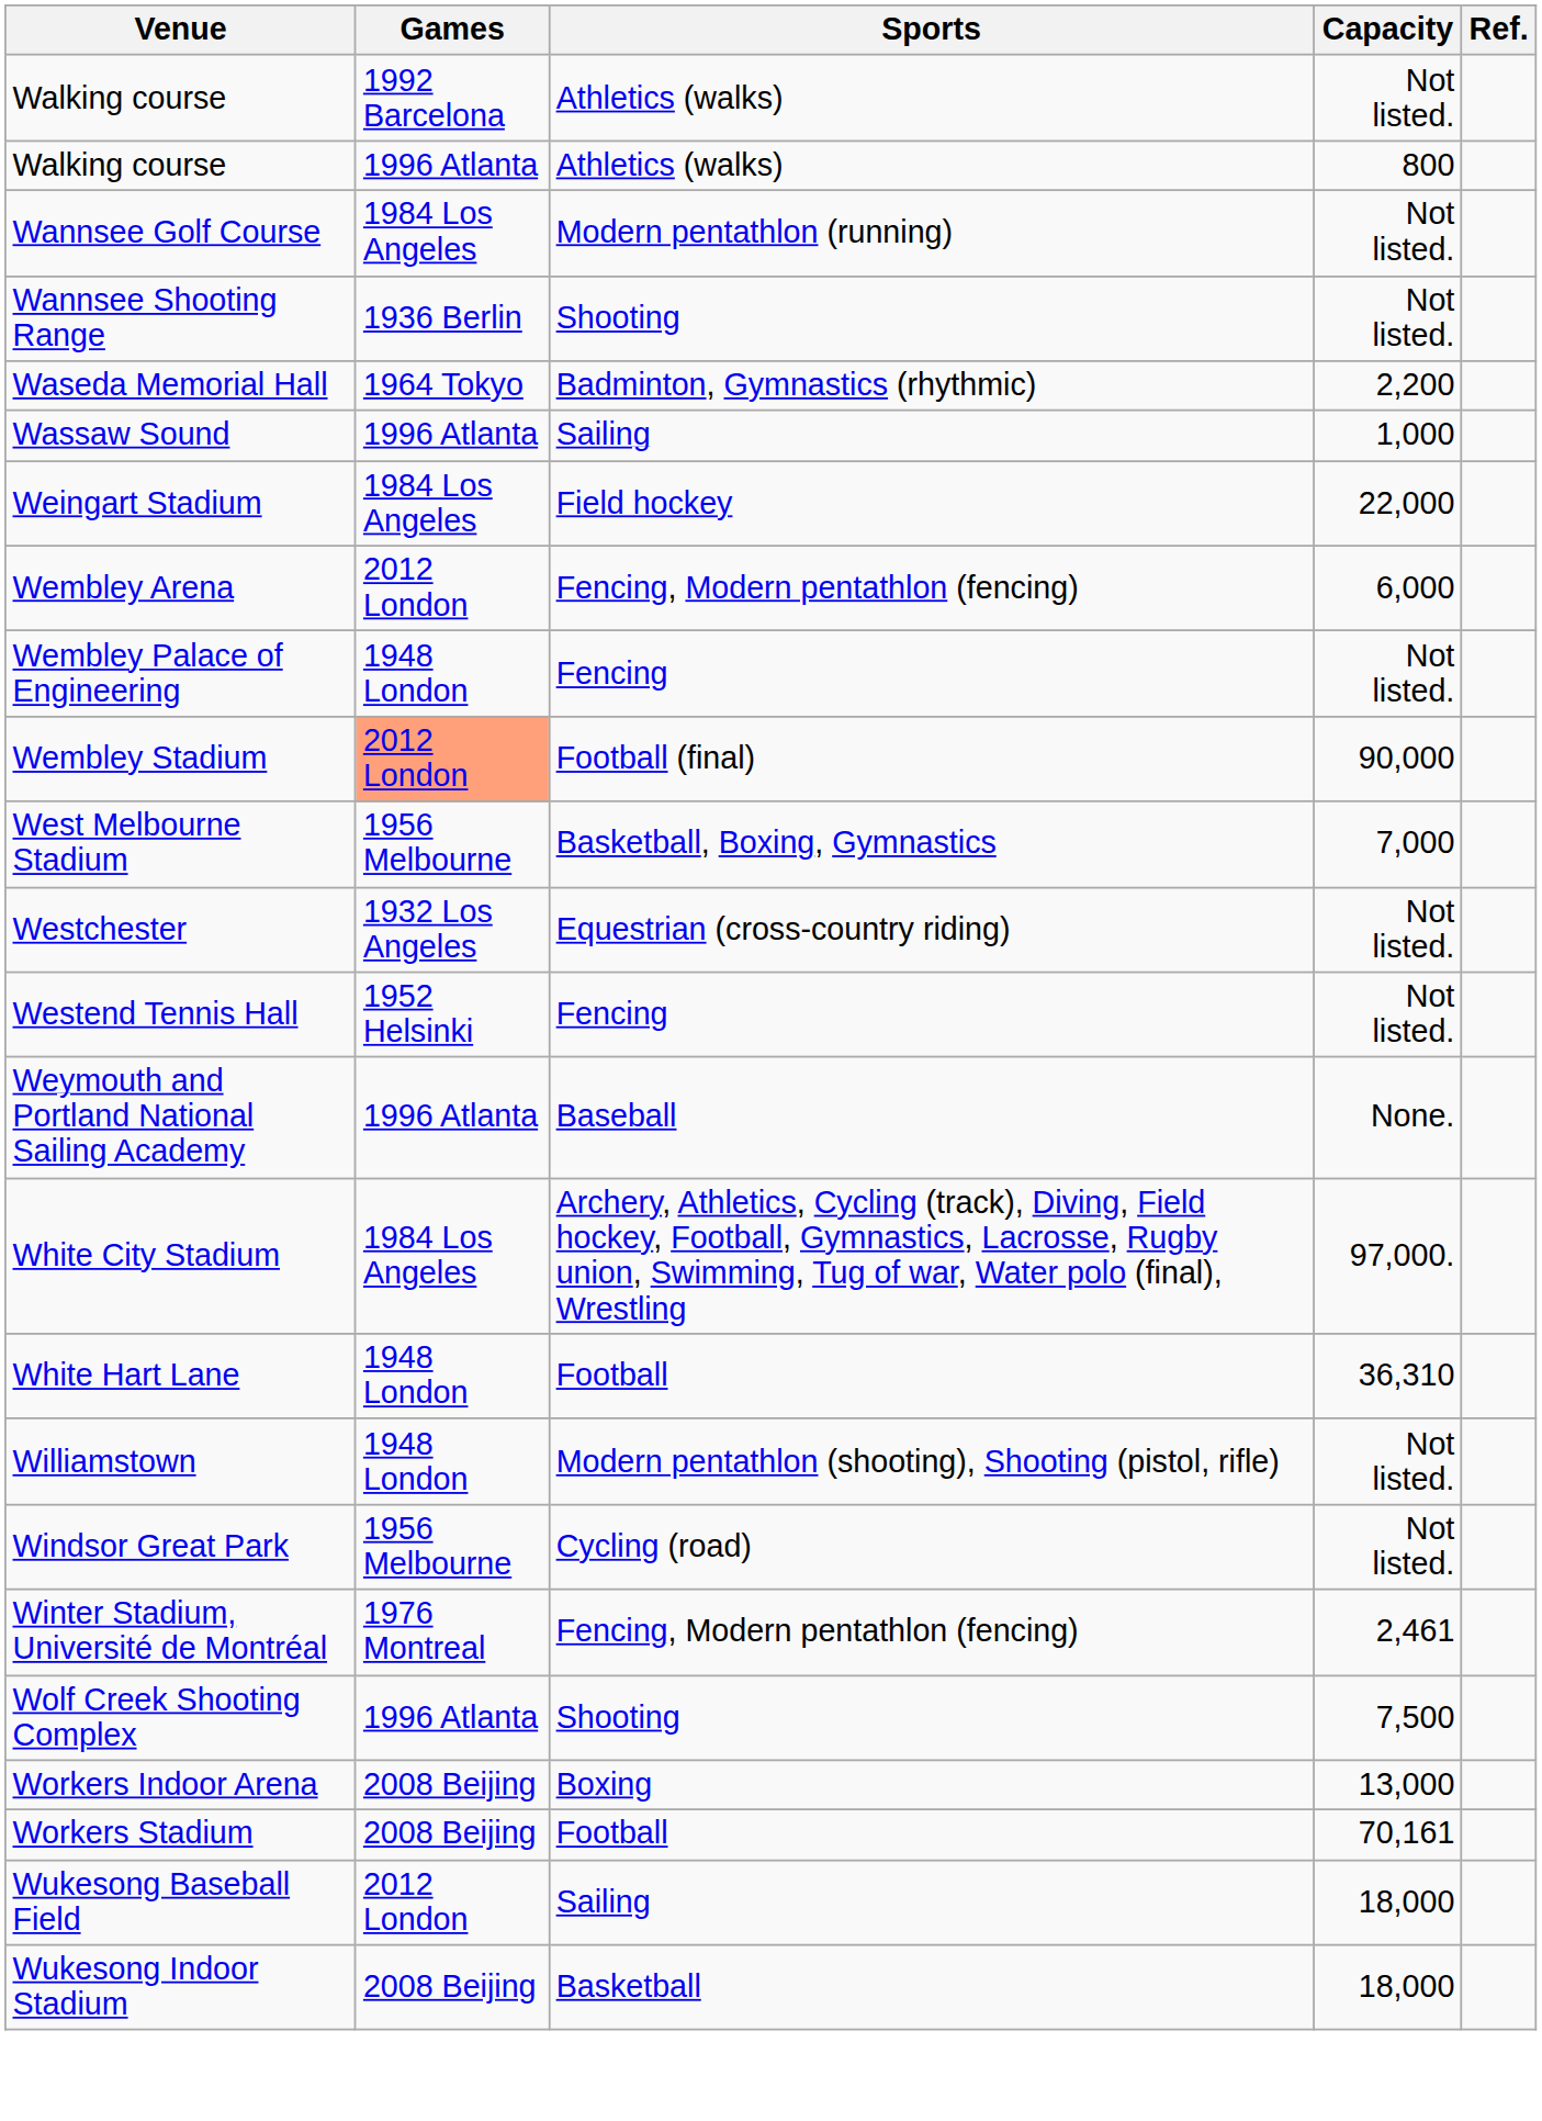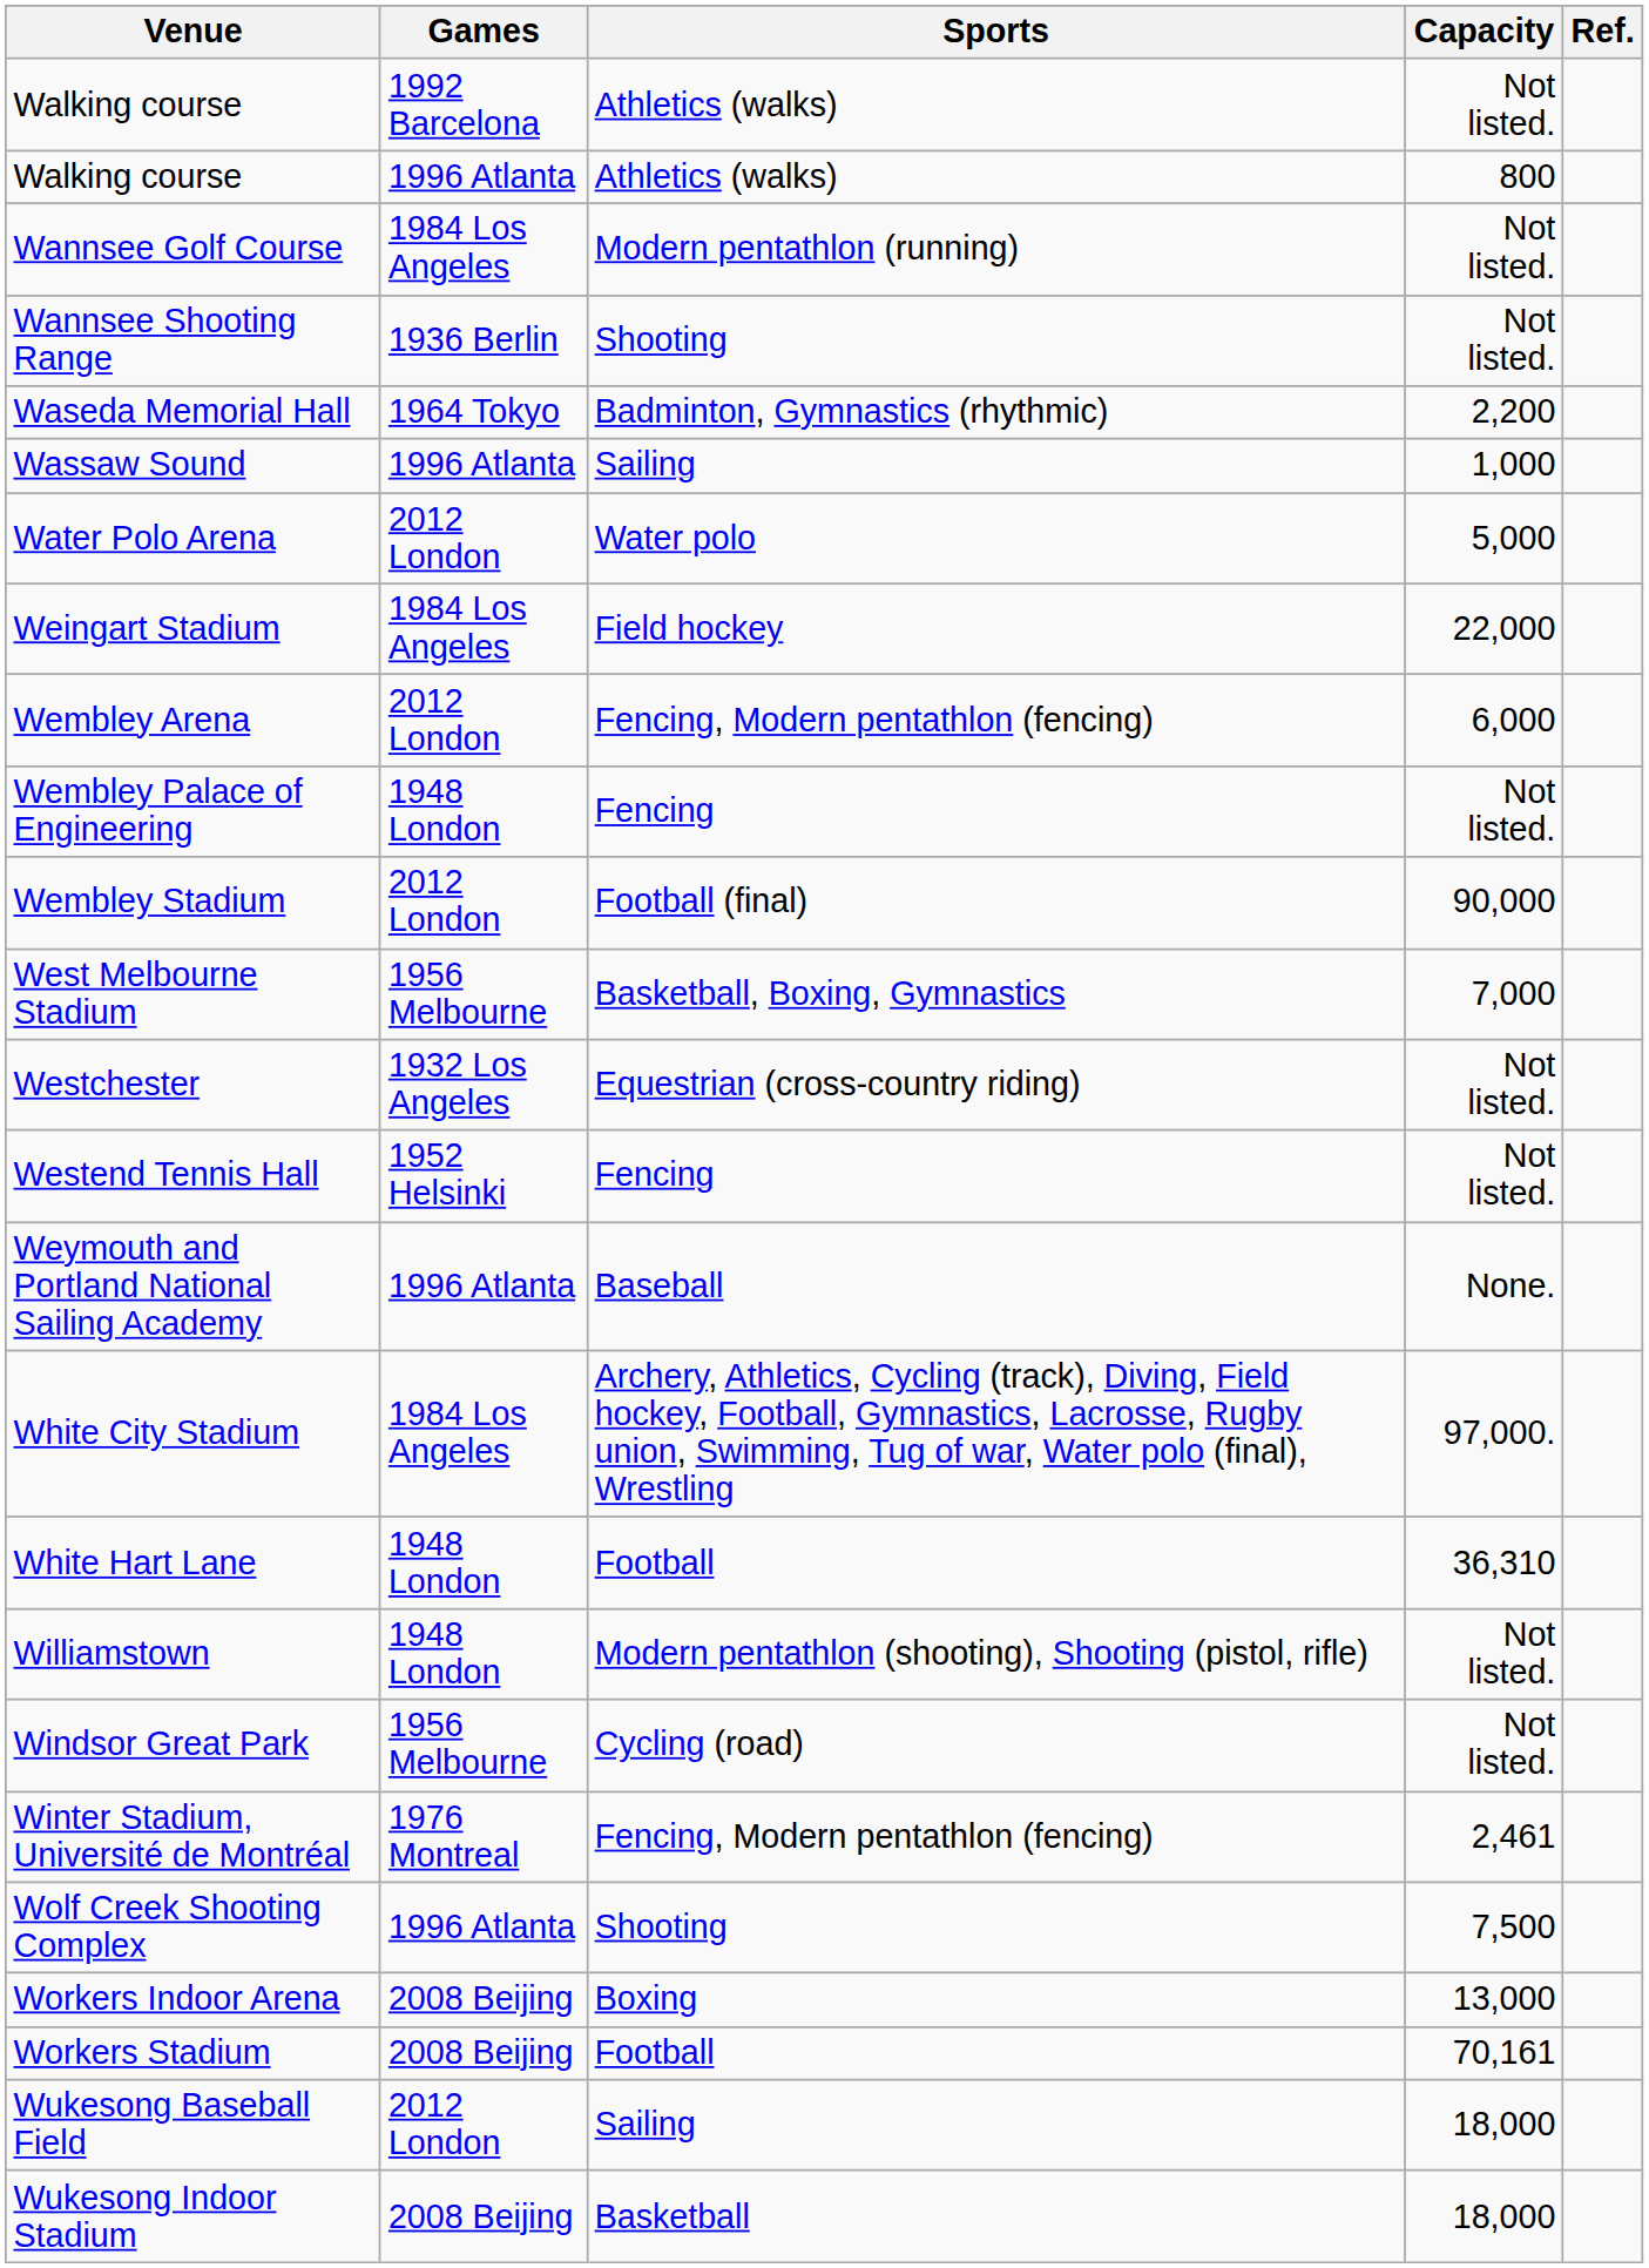 <table class="wikitable sortable" width=780px>
 <tr>
 <th>Venue</th>
 <th>Games</th>
 <th>Sports</th>
 <th>Capacity</th>
 <th>Ref.</th>
 </tr>
 <tr>
 <td>Walking course</td>
 <td><a href='#'>1992 Barcelona</a></td>
 <td><a href='#'>Athletics</a> (walks)</td>
 <td align="right">Not listed.</td>
 <td align=center></td>
 </tr>
 <tr>
 <td>Walking course</td>
 <td><a href='#'>1996 Atlanta</a></td>
 <td><a href='#'>Athletics</a> (walks)</td>
 <td align="right">800</td>
 <td align=center></td>
 </tr>
 <tr>
 <td><a href='#'>Wannsee Golf Course</a></td>
 <td><a href='#'>1984 Los Angeles</a></td>
 <td><a href='#'>Modern pentathlon</a> (running)</td>
 <td align="right">Not listed.</td>
 <td align=center></td>
 </tr>
 <tr>
 <td><a href='#'>Wannsee Shooting Range</a></td>
 <td><a href='#'>1936 Berlin</a></td>
 <td><a href='#'>Shooting</a></td>
 <td align="right">Not listed.</td>
 <td align=center></td>
 </tr>
 <tr>
 <td><a href='#'>Waseda Memorial Hall</a></td>
 <td><a href='#'>1964 Tokyo</a></td>
 <td><a href='#'>Badminton</a>, <a href='#'>Gymnastics</a> (rhythmic)</td>
 <td align="right">2,200</td>
 <td align=center></td>
 </tr>
 <tr>
 <td><a href='#'>Wassaw Sound</a></td>
 <td><a href='#'>1996 Atlanta</a></td>
 <td><a href='#'>Sailing</a></td>
 <td align="right">1,000</td>
 <td align=center></td>
 </tr>
 <tr>
+<td><a href='#'>Water Polo Arena</a></td>
+<td><a href='#'>2012 London</a></td>
+<td><a href='#'>Water polo</a></td>
+<td align="right">5,000</td>
+<td align=center></td>
+</tr>
+<tr>
 <td><a href='#'>Weingart Stadium</a></td>
 <td><a href='#'>1984 Los Angeles</a></td>
 <td><a href='#'>Field hockey</a></td>
 <td align="right">22,000</td>
 <td align=center></td>
 </tr>
 <tr>
 <td><a href='#'>Wembley Arena</a></td>
 <td><a href='#'>2012 London</a></td>
 <td><a href='#'>Fencing</a>, <a href='#'>Modern pentathlon</a> (fencing)</td>
 <td align="right">6,000</td>
 <td align=center></td>
 </tr>
 <tr>
 <td><a href='#'>Wembley Palace of Engineering</a></td>
 <td><a href='#'>1948 London</a></td>
 <td><a href='#'>Fencing</a></td>
 <td align="right">Not listed.</td>
 <td align=center></td>
 </tr>
 <tr>
 <td><a href='#'>Wembley Stadium</a></td>
-<td style="background: lightsalmon;"><a href='#'>2012 London</a></td>
+<td><a href='#'>2012 London</a></td>
 <td><a href='#'>Football</a> (final)</td>
 <td align="right">90,000</td>
 <td align=center></td>
 </tr>
 <tr>
 <td><a href='#'>West Melbourne Stadium</a></td>
 <td><a href='#'>1956 Melbourne</a></td>
 <td><a href='#'>Basketball</a>, <a href='#'>Boxing</a>, <a href='#'>Gymnastics</a></td>
 <td align="right">7,000</td>
 <td align=center></td>
 </tr>
 <tr>
 <td><a href='#'>Westchester</a></td>
 <td><a href='#'>1932 Los Angeles</a></td>
 <td><a href='#'>Equestrian</a> (cross-country riding)</td>
 <td align="right">Not listed.</td>
 <td align=center></td>
 </tr>
 <tr>
 <td><a href='#'>Westend Tennis Hall</a></td>
 <td><a href='#'>1952 Helsinki</a></td>
 <td><a href='#'>Fencing</a></td>
 <td align="right">Not listed.</td>
 <td align=center></td>
 </tr>
 <tr>
 <td><a href='#'>Weymouth and Portland National Sailing Academy</a></td>
 <td><a href='#'>1996 Atlanta</a></td>
 <td><a href='#'>Baseball</a></td>
 <td align="right">None.</td>
 <td align=center></td>
 </tr>
 <tr>
 <td><a href='#'>White City Stadium</a></td>
 <td><a href='#'>1984 Los Angeles</a></td>
 <td><a href='#'>Archery</a>, <a href='#'>Athletics</a>, <a href='#'>Cycling</a> (track), <a href='#'>Diving</a>, <a href='#'>Field hockey</a>, <a href='#'>Football</a>, <a href='#'>Gymnastics</a>, <a href='#'>Lacrosse</a>, <a href='#'>Rugby union</a>, <a href='#'>Swimming</a>, <a href='#'>Tug of war</a>, <a href='#'>Water polo</a> (final), <a href='#'>Wrestling</a></td>
 <td align="right">97,000.</td>
 <td align=center></td>
 </tr>
 <tr>
 <td><a href='#'>White Hart Lane</a></td>
 <td><a href='#'>1948 London</a></td>
 <td><a href='#'>Football</a></td>
 <td align="right">36,310</td>
 <td align=center></td>
 </tr>
 <tr>
 <td><a href='#'>Williamstown</a></td>
 <td><a href='#'>1948 London</a></td>
 <td><a href='#'>Modern pentathlon</a> (shooting), <a href='#'>Shooting</a> (pistol, rifle)</td>
 <td align="right">Not listed.</td>
 <td align=center></td>
 </tr>
 <tr>
 <td><a href='#'>Windsor Great Park</a></td>
 <td><a href='#'>1956 Melbourne</a></td>
 <td><a href='#'>Cycling</a> (road)</td>
 <td align="right">Not listed.</td>
 <td align=center></td>
 </tr>
 <tr>
 <td><a href='#'>Winter Stadium, Université de Montréal</a></td>
 <td><a href='#'>1976 Montreal</a></td>
 <td><a href='#'>Fencing</a>, Modern pentathlon (fencing)</td>
 <td align="right">2,461</td>
 <td align=center></td>
 </tr>
 <tr>
 <td><a href='#'>Wolf Creek Shooting Complex</a></td>
 <td><a href='#'>1996 Atlanta</a></td>
 <td><a href='#'>Shooting</a></td>
 <td align="right">7,500</td>
 <td align=center></td>
 </tr>
 <tr>
 <td><a href='#'>Workers Indoor Arena</a></td>
 <td><a href='#'>2008 Beijing</a></td>
 <td><a href='#'>Boxing</a></td>
 <td align="right">13,000</td>
 <td align=center></td>
 </tr>
 <tr>
 <td><a href='#'>Workers Stadium</a></td>
 <td><a href='#'>2008 Beijing</a></td>
 <td><a href='#'>Football</a></td>
 <td align="right">70,161</td>
 <td align=center></td>
 </tr>
 <tr>
 <td><a href='#'>Wukesong Baseball Field</a></td>
 <td><a href='#'>2012 London</a></td>
 <td><a href='#'>Sailing</a></td>
 <td align="right">18,000</td>
 <td align=center></td>
 </tr>
 <tr>
 <td><a href='#'>Wukesong Indoor Stadium</a></td>
 <td><a href='#'>2008 Beijing</a></td>
 <td><a href='#'>Basketball</a></td>
 <td align="right">18,000</td>
 <td align=center></td>
 </tr>
 </table>
